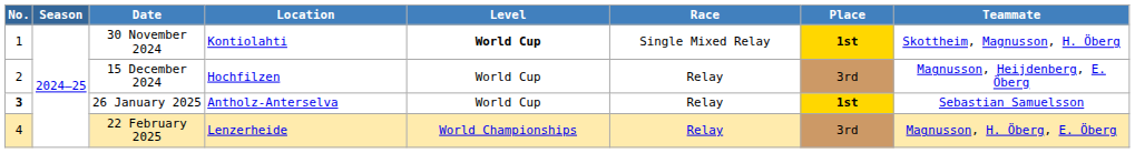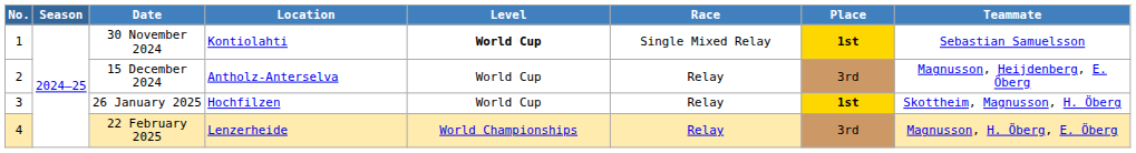 <table class="wikitable sortable" style="font-size:85%; text-align:center; border:grey solid 1px; border-collapse:collapse; background:#ffffff;">
 <tr style="background:#efefef;">
 <th style="background-color:#369; color:white;">No.</th>
 <th style="background-color:#369; color:white;">Season</th>
 <th style="background-color:#4180be; color:white; width:100px;">Date</th>
 <th style="background-color:#4180be; color:white; width:180px;">Location</th>
 <th style="background-color:#4180be; color:white; width:180px;">Level</th>
 <th style="background-color:#4180be; color:white; width:170px;">Race</th>
 <th style="background-color:#4180be; color:white; width:80px;">Place</th>
 <th style="background-color:#4180be; color:white; width:210px;">Teammate</th>
 </tr>
 <tr>
 <td>1</td>
 <td rowspan=4><a href='#'>2024–25</a></td>
 <td>30 November 2024</td>
 <td align=left> <a href='#'>Kontiolahti</a></td>
 <td><strong>World Cup</strong></td>
 <td>Single Mixed Relay</td>
 <td align=center style="background:gold"><strong>1st</strong></td>
-<td><a href='#'>Skottheim</a>, <a href='#'>Magnusson</a>, <a href='#'>H. Öberg</a></td>
+<td><a href='#'>Sebastian Samuelsson</a></td>
 </tr>
 <tr>
 <td>2</td>
 <td>15 December 2024</td>
-<td align=left> <a href='#'>Hochfilzen</a></td>
+<td align=left> <a href='#'>Antholz-Anterselva</a></td>
 <td>World Cup</td>
 <td>Relay</td>
 <td bgcolor="cc9966">3rd</td>
 <td><a href='#'>Magnusson</a>, <a href='#'>Heijdenberg</a>, <a href='#'>E. Öberg</a></td>
 </tr>
 <tr>
-<td><strong>3</strong></td>
+<td>3</td>
 <td>26 January 2025</td>
-<td align=left> <a href='#'>Antholz-Anterselva</a></td>
+<td align=left> <a href='#'>Hochfilzen</a></td>
 <td>World Cup</td>
 <td>Relay</td>
 <td align=center style="background:gold"><strong>1st</strong></td>
-<td><a href='#'>Sebastian Samuelsson</a></td>
+<td><a href='#'>Skottheim</a>, <a href='#'>Magnusson</a>, <a href='#'>H. Öberg</a></td>
 </tr>
 <tr style="background:#FFEBAD">
 <td>4</td>
 <td>22 February 2025</td>
 <td align=left> <a href='#'>Lenzerheide</a></td>
 <td><a href='#'>World Championships</a></td>
 <td align=center><a href='#'>Relay</a></td>
 <td bgcolor="cc9966">3rd</td>
 <td><a href='#'>Magnusson</a>, <a href='#'>H. Öberg</a>, <a href='#'>E. Öberg</a></td>
 </tr>
 </table>
